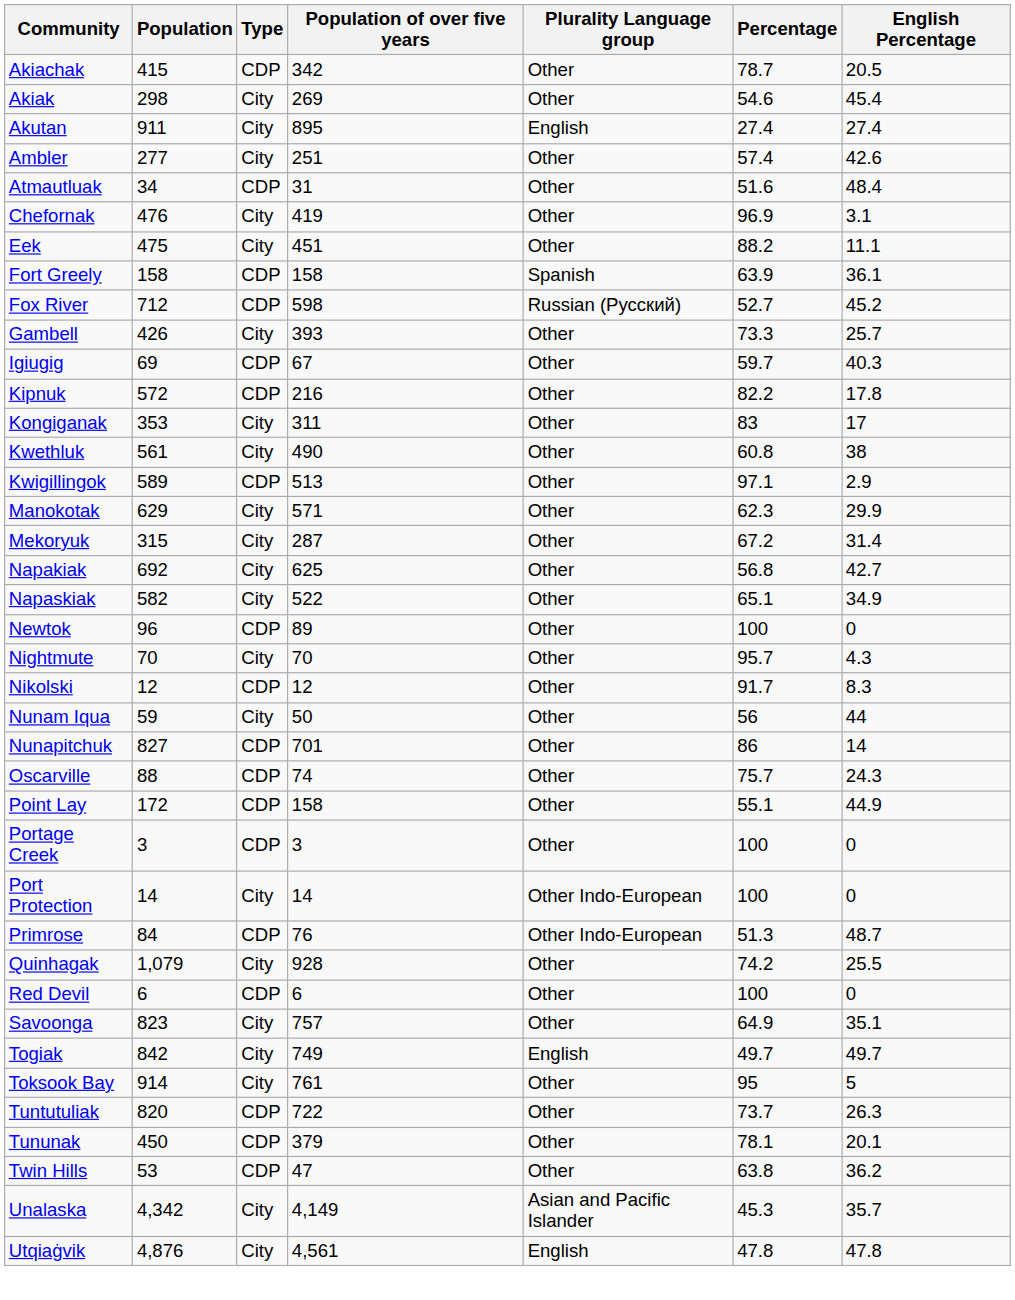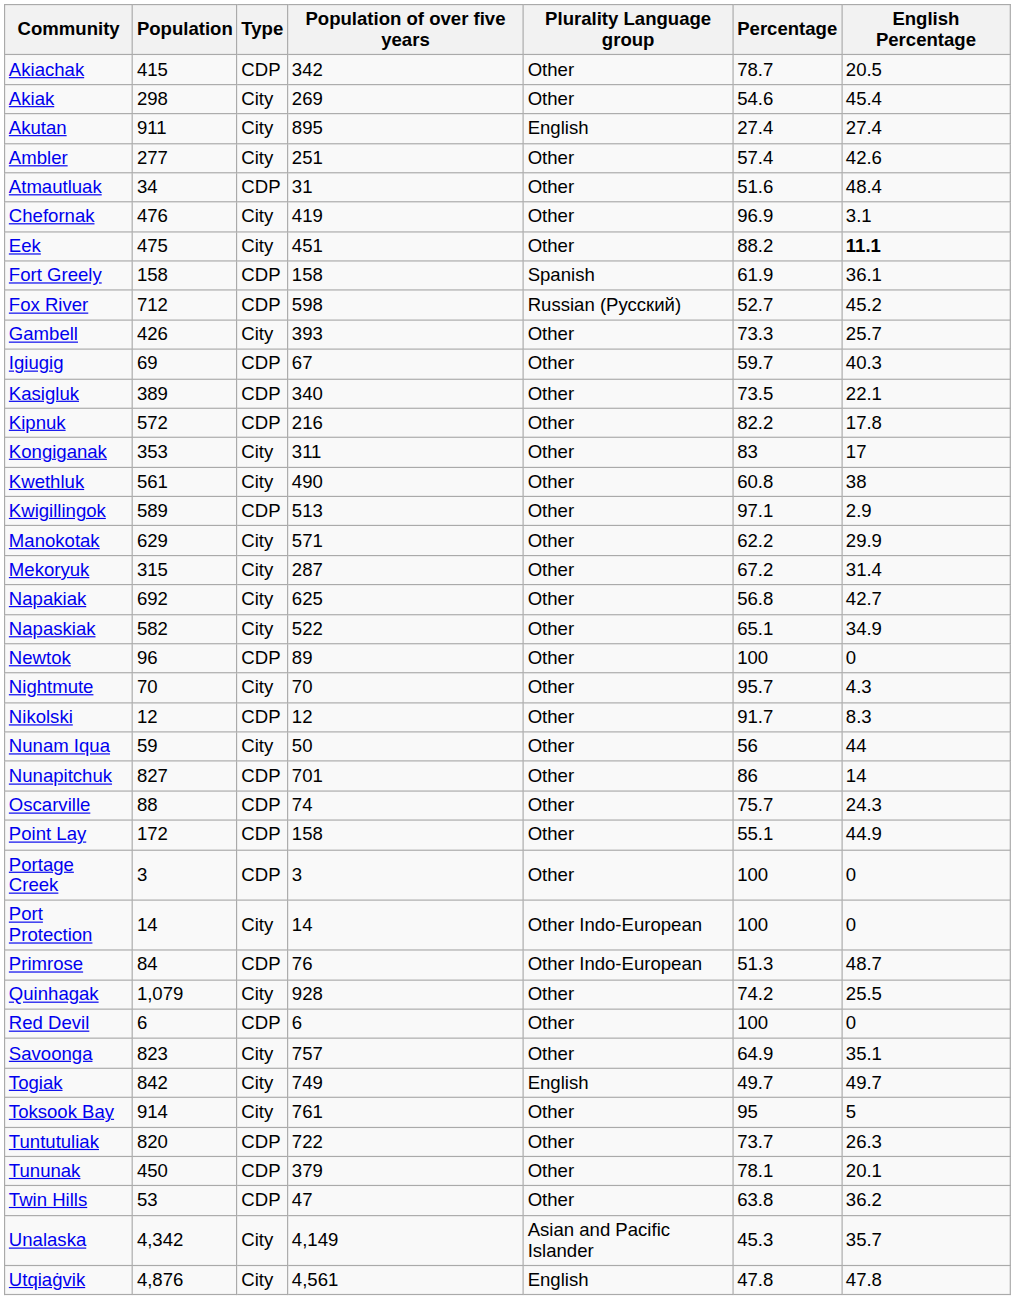 <table class="wikitable sortable">
 <tr>
 <th>Community</th>
 <th>Population</th>
 <th>Type</th>
 <th>Population of over five years</th>
 <th>Plurality Language group</th>
 <th>Percentage</th>
 <th>English Percentage</th>
 </tr>
 <tr>
 <td><a href='#'>Akiachak</a></td>
 <td>415</td>
 <td>CDP</td>
 <td>342</td>
 <td>Other</td>
 <td>78.7</td>
 <td>20.5</td>
 </tr>
 <tr>
 <td><a href='#'>Akiak</a></td>
 <td>298</td>
 <td>City</td>
 <td>269</td>
 <td>Other</td>
 <td>54.6</td>
 <td>45.4</td>
 </tr>
 <tr>
 <td><a href='#'>Akutan</a></td>
 <td>911</td>
 <td>City</td>
 <td>895</td>
 <td>English</td>
 <td>27.4</td>
 <td>27.4</td>
 </tr>
 <tr>
 <td><a href='#'>Ambler</a></td>
 <td>277</td>
 <td>City</td>
 <td>251</td>
 <td>Other</td>
 <td>57.4</td>
 <td>42.6</td>
 </tr>
 <tr>
 <td><a href='#'>Atmautluak</a></td>
 <td>34</td>
 <td>CDP</td>
 <td>31</td>
 <td>Other</td>
 <td>51.6</td>
 <td>48.4</td>
 </tr>
 <tr>
 <td><a href='#'>Chefornak</a></td>
 <td>476</td>
 <td>City</td>
 <td>419</td>
 <td>Other</td>
 <td>96.9</td>
 <td>3.1</td>
 </tr>
 <tr>
 <td><a href='#'>Eek</a></td>
 <td>475</td>
 <td>City</td>
 <td>451</td>
 <td>Other</td>
 <td>88.2</td>
-<td>11.1</td>
+<td><strong>11.1</strong></td>
 </tr>
 <tr>
 <td><a href='#'>Fort Greely</a></td>
 <td>158</td>
 <td>CDP</td>
 <td>158</td>
 <td>Spanish</td>
-<td>63.9</td>
+<td>61.9</td>
 <td>36.1</td>
 </tr>
 <tr>
 <td><a href='#'>Fox River</a></td>
 <td>712</td>
 <td>CDP</td>
 <td>598</td>
 <td>Russian (Русский)</td>
 <td>52.7</td>
 <td>45.2</td>
 </tr>
 <tr>
 <td><a href='#'>Gambell</a></td>
 <td>426</td>
 <td>City</td>
 <td>393</td>
 <td>Other</td>
 <td>73.3</td>
 <td>25.7</td>
 </tr>
 <tr>
 <td><a href='#'>Igiugig</a></td>
 <td>69</td>
 <td>CDP</td>
 <td>67</td>
 <td>Other</td>
 <td>59.7</td>
 <td>40.3</td>
+</tr>
+<tr>
+<td><a href='#'>Kasigluk</a></td>
+<td>389</td>
+<td>CDP</td>
+<td>340</td>
+<td>Other</td>
+<td>73.5</td>
+<td>22.1</td>
 </tr>
 <tr>
 <td><a href='#'>Kipnuk</a></td>
 <td>572</td>
 <td>CDP</td>
 <td>216</td>
 <td>Other</td>
 <td>82.2</td>
 <td>17.8</td>
 </tr>
 <tr>
 <td><a href='#'>Kongiganak</a></td>
 <td>353</td>
 <td>City</td>
 <td>311</td>
 <td>Other</td>
 <td>83</td>
 <td>17</td>
 </tr>
 <tr>
 <td><a href='#'>Kwethluk</a></td>
 <td>561</td>
 <td>City</td>
 <td>490</td>
 <td>Other</td>
 <td>60.8</td>
 <td>38</td>
 </tr>
 <tr>
 <td><a href='#'>Kwigillingok</a></td>
 <td>589</td>
 <td>CDP</td>
 <td>513</td>
 <td>Other</td>
 <td>97.1</td>
 <td>2.9</td>
 </tr>
 <tr>
 <td><a href='#'>Manokotak</a></td>
 <td>629</td>
 <td>City</td>
 <td>571</td>
 <td>Other</td>
-<td>62.3</td>
+<td>62.2</td>
 <td>29.9</td>
 </tr>
 <tr>
 <td><a href='#'>Mekoryuk</a></td>
 <td>315</td>
 <td>City</td>
 <td>287</td>
 <td>Other</td>
 <td>67.2</td>
 <td>31.4</td>
 </tr>
 <tr>
 <td><a href='#'>Napakiak</a></td>
 <td>692</td>
 <td>City</td>
 <td>625</td>
 <td>Other</td>
 <td>56.8</td>
 <td>42.7</td>
 </tr>
 <tr>
 <td><a href='#'>Napaskiak</a></td>
 <td>582</td>
 <td>City</td>
 <td>522</td>
 <td>Other</td>
 <td>65.1</td>
 <td>34.9</td>
 </tr>
 <tr>
 <td><a href='#'>Newtok</a></td>
 <td>96</td>
 <td>CDP</td>
 <td>89</td>
 <td>Other</td>
 <td>100</td>
 <td>0</td>
 </tr>
 <tr>
 <td><a href='#'>Nightmute</a></td>
 <td>70</td>
 <td>City</td>
 <td>70</td>
 <td>Other</td>
 <td>95.7</td>
 <td>4.3</td>
 </tr>
 <tr>
 <td><a href='#'>Nikolski</a></td>
 <td>12</td>
 <td>CDP</td>
 <td>12</td>
 <td>Other</td>
 <td>91.7</td>
 <td>8.3</td>
 </tr>
 <tr>
 <td><a href='#'>Nunam Iqua</a></td>
 <td>59</td>
 <td>City</td>
 <td>50</td>
 <td>Other</td>
 <td>56</td>
 <td>44</td>
 </tr>
 <tr>
 <td><a href='#'>Nunapitchuk</a></td>
 <td>827</td>
 <td>CDP</td>
 <td>701</td>
 <td>Other</td>
 <td>86</td>
 <td>14</td>
 </tr>
 <tr>
 <td><a href='#'>Oscarville</a></td>
 <td>88</td>
 <td>CDP</td>
 <td>74</td>
 <td>Other</td>
 <td>75.7</td>
 <td>24.3</td>
 </tr>
 <tr>
 <td><a href='#'>Point Lay</a></td>
 <td>172</td>
 <td>CDP</td>
 <td>158</td>
 <td>Other</td>
 <td>55.1</td>
 <td>44.9</td>
 </tr>
 <tr>
 <td><a href='#'>Portage Creek</a></td>
 <td>3</td>
 <td>CDP</td>
 <td>3</td>
 <td>Other</td>
 <td>100</td>
 <td>0</td>
 </tr>
 <tr>
 <td><a href='#'>Port Protection</a></td>
 <td>14</td>
 <td>City</td>
 <td>14</td>
 <td>Other Indo-European</td>
 <td>100</td>
 <td>0</td>
 </tr>
 <tr>
 <td><a href='#'>Primrose</a></td>
 <td>84</td>
 <td>CDP</td>
 <td>76</td>
 <td>Other Indo-European</td>
 <td>51.3</td>
 <td>48.7</td>
 </tr>
 <tr>
 <td><a href='#'>Quinhagak</a></td>
 <td>1,079</td>
 <td>City</td>
 <td>928</td>
 <td>Other</td>
 <td>74.2</td>
 <td>25.5</td>
 </tr>
 <tr>
 <td><a href='#'>Red Devil</a></td>
 <td>6</td>
 <td>CDP</td>
 <td>6</td>
 <td>Other</td>
 <td>100</td>
 <td>0</td>
 </tr>
 <tr>
 <td><a href='#'>Savoonga</a></td>
 <td>823</td>
 <td>City</td>
 <td>757</td>
 <td>Other</td>
 <td>64.9</td>
 <td>35.1</td>
 </tr>
 <tr>
 <td><a href='#'>Togiak</a></td>
 <td>842</td>
 <td>City</td>
 <td>749</td>
 <td>English</td>
 <td>49.7</td>
 <td>49.7</td>
 </tr>
 <tr>
 <td><a href='#'>Toksook Bay</a></td>
 <td>914</td>
 <td>City</td>
 <td>761</td>
 <td>Other</td>
 <td>95</td>
 <td>5</td>
 </tr>
 <tr>
 <td><a href='#'>Tuntutuliak</a></td>
 <td>820</td>
 <td>CDP</td>
 <td>722</td>
 <td>Other</td>
 <td>73.7</td>
 <td>26.3</td>
 </tr>
 <tr>
 <td><a href='#'>Tununak</a></td>
 <td>450</td>
 <td>CDP</td>
 <td>379</td>
 <td>Other</td>
 <td>78.1</td>
 <td>20.1</td>
 </tr>
 <tr>
 <td><a href='#'>Twin Hills</a></td>
 <td>53</td>
 <td>CDP</td>
 <td>47</td>
 <td>Other</td>
 <td>63.8</td>
 <td>36.2</td>
 </tr>
 <tr>
 <td><a href='#'>Unalaska</a></td>
 <td>4,342</td>
 <td>City</td>
 <td>4,149</td>
 <td>Asian and Pacific Islander</td>
 <td>45.3</td>
 <td>35.7</td>
 </tr>
 <tr>
 <td><a href='#'>Utqiaġvik</a></td>
 <td>4,876</td>
 <td>City</td>
 <td>4,561</td>
 <td>English</td>
 <td>47.8</td>
 <td>47.8</td>
 </tr>
 </table>
